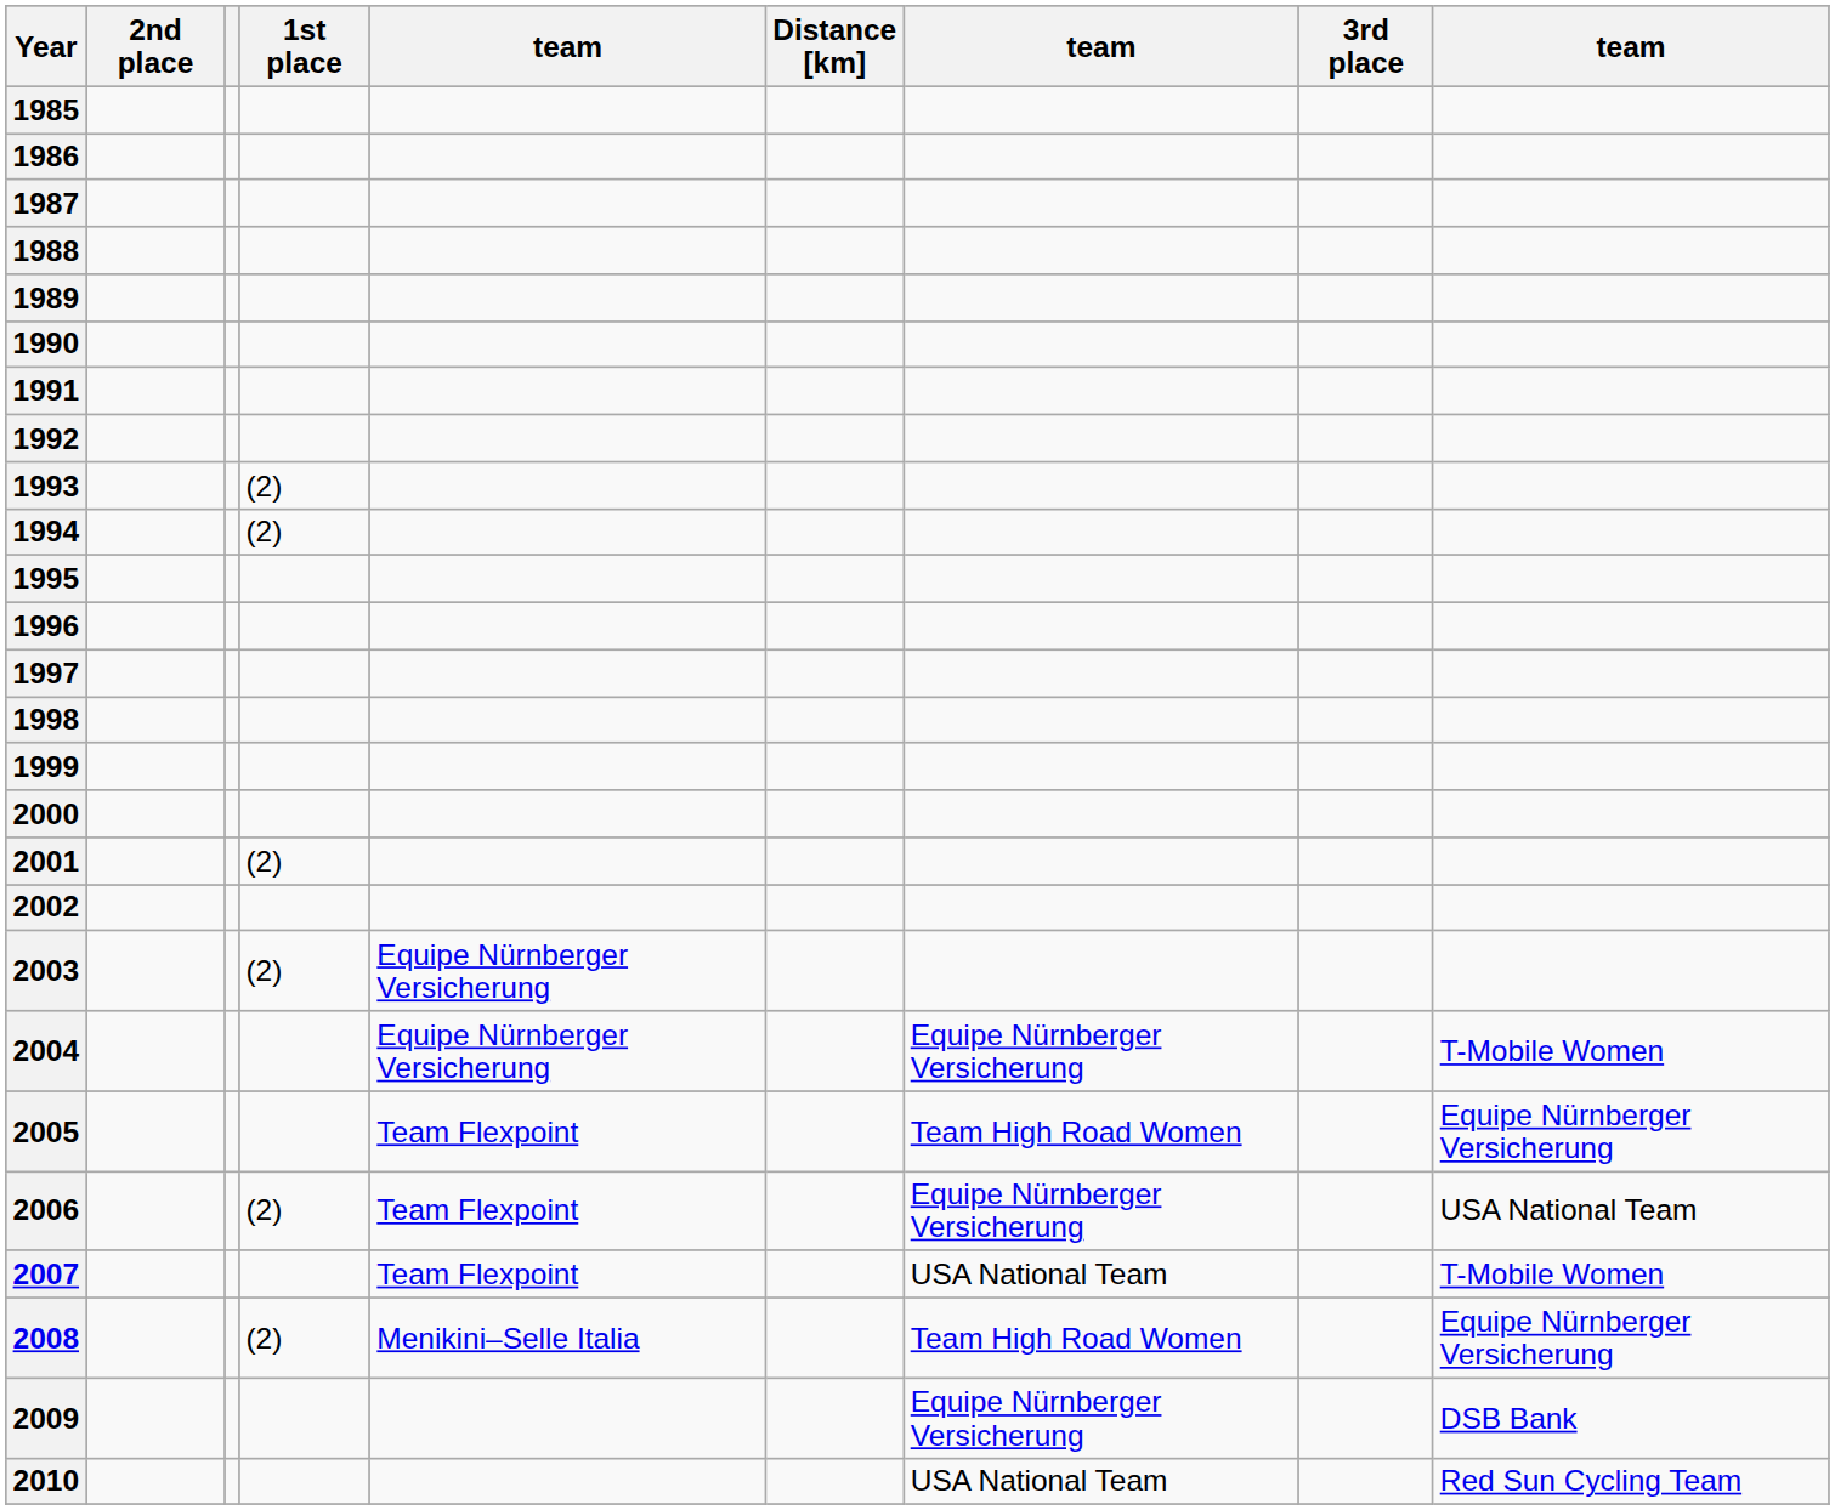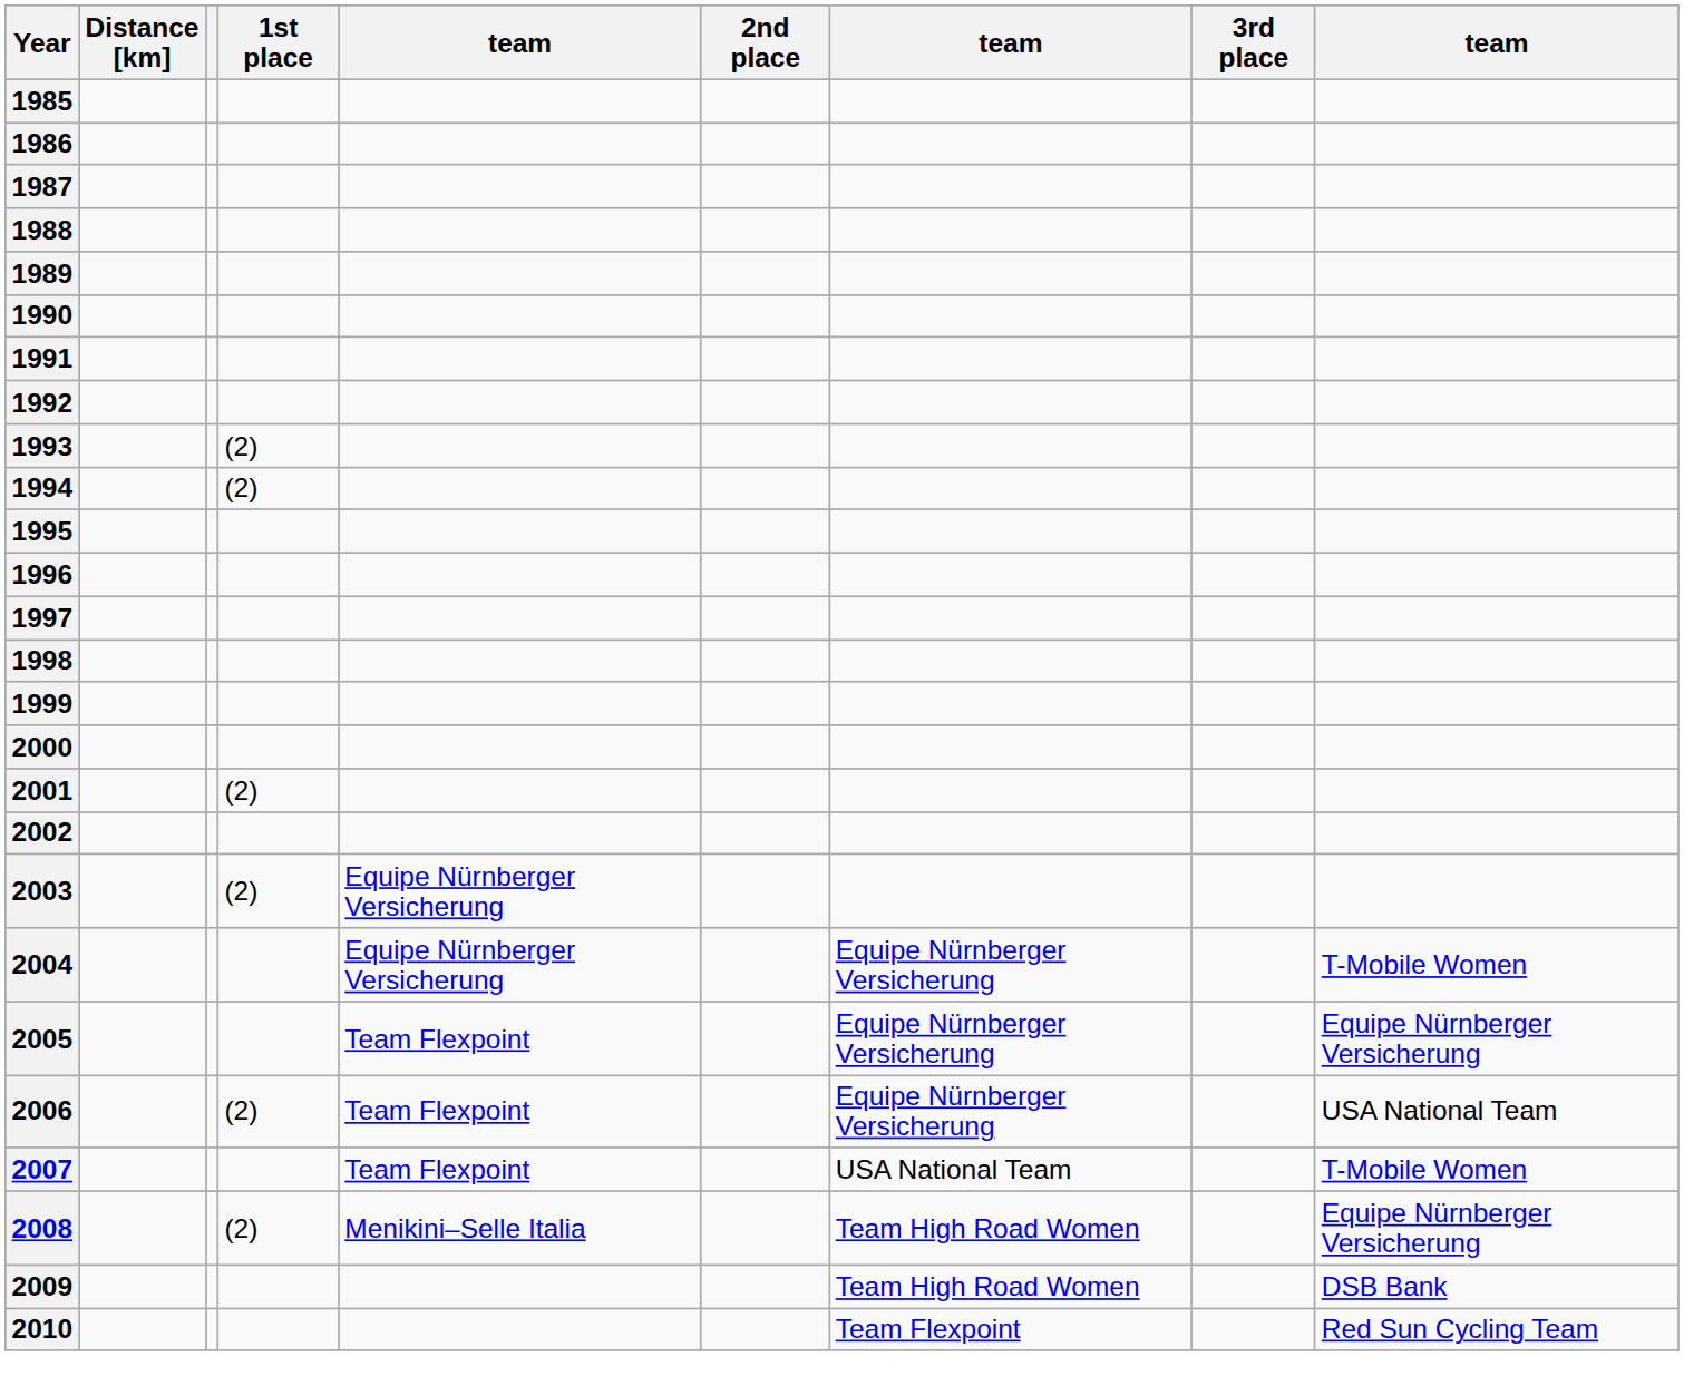 <table class=wikitable style="font-size:90%" width="100%">
 <tr>
 <th>Year</th>
-<th>2nd place</th>
+<th>Distance<br>[km]</th>
 <th></th>
 <th>1st place</th>
 <th>team</th>
-<th>Distance<br>[km]</th>
+<th>2nd place</th>
 <th>team</th>
 <th>3rd place</th>
 <th>team</th>
 </tr>
 <tr>
 <th>1985</th>
 <td></td>
 <td></td>
 <td></td>
 <td></td>
 <td></td>
 <td></td>
 <td></td>
 <td></td>
 </tr>
 <tr>
 <th>1986</th>
 <td></td>
 <td></td>
 <td></td>
 <td></td>
 <td></td>
 <td></td>
 <td></td>
 <td></td>
 </tr>
 <tr>
 <th>1987</th>
 <td></td>
 <td></td>
 <td></td>
 <td></td>
 <td></td>
 <td></td>
 <td></td>
 <td></td>
 </tr>
 <tr>
 <th>1988</th>
 <td></td>
 <td></td>
 <td></td>
 <td></td>
 <td></td>
 <td></td>
 <td></td>
 <td></td>
 </tr>
 <tr>
 <th>1989</th>
 <td></td>
 <td></td>
 <td></td>
 <td></td>
 <td></td>
 <td></td>
 <td></td>
 <td></td>
 </tr>
 <tr>
 <th>1990</th>
 <td></td>
 <td></td>
 <td></td>
 <td></td>
 <td></td>
 <td></td>
 <td></td>
 <td></td>
 </tr>
 <tr>
 <th>1991</th>
 <td></td>
 <td></td>
 <td></td>
 <td></td>
 <td></td>
 <td></td>
 <td></td>
 <td></td>
 </tr>
 <tr>
 <th>1992</th>
 <td></td>
 <td></td>
 <td></td>
 <td></td>
 <td></td>
 <td></td>
 <td></td>
 <td></td>
 </tr>
 <tr>
 <th>1993</th>
 <td></td>
 <td></td>
 <td> (2)</td>
 <td></td>
 <td></td>
 <td></td>
 <td></td>
 <td></td>
 </tr>
 <tr>
 <th>1994</th>
 <td></td>
 <td></td>
 <td> (2)</td>
 <td></td>
 <td></td>
 <td></td>
 <td></td>
 <td></td>
 </tr>
 <tr>
 <th>1995</th>
 <td></td>
 <td></td>
 <td></td>
 <td></td>
 <td></td>
 <td></td>
 <td></td>
 <td></td>
 </tr>
 <tr>
 <th>1996</th>
 <td></td>
 <td></td>
 <td></td>
 <td></td>
 <td></td>
 <td></td>
 <td></td>
 <td></td>
 </tr>
 <tr>
 <th>1997</th>
 <td></td>
 <td></td>
 <td></td>
 <td></td>
 <td></td>
 <td></td>
 <td></td>
 <td></td>
 </tr>
 <tr>
 <th>1998</th>
 <td></td>
 <td></td>
 <td></td>
 <td></td>
 <td></td>
 <td></td>
 <td></td>
 <td></td>
 </tr>
 <tr>
 <th>1999</th>
 <td></td>
 <td></td>
 <td></td>
 <td></td>
 <td></td>
 <td></td>
 <td></td>
 <td></td>
 </tr>
 <tr>
 <th>2000</th>
 <td></td>
 <td></td>
 <td></td>
 <td></td>
 <td></td>
 <td></td>
 <td></td>
 <td></td>
 </tr>
 <tr>
 <th>2001</th>
 <td></td>
 <td></td>
 <td> (2)</td>
 <td></td>
 <td></td>
 <td></td>
 <td></td>
 <td></td>
 </tr>
 <tr>
 <th>2002</th>
 <td></td>
 <td></td>
 <td></td>
 <td></td>
 <td></td>
 <td></td>
 <td></td>
 <td></td>
 </tr>
 <tr>
 <th>2003</th>
 <td></td>
 <td></td>
 <td> (2)</td>
 <td><a href='#'>Equipe Nürnberger Versicherung</a></td>
 <td></td>
 <td></td>
 <td></td>
 <td></td>
 </tr>
 <tr>
 <th>2004</th>
 <td></td>
 <td></td>
 <td></td>
 <td><a href='#'>Equipe Nürnberger Versicherung</a></td>
 <td></td>
 <td><a href='#'>Equipe Nürnberger Versicherung</a></td>
 <td></td>
 <td><a href='#'>T-Mobile Women</a></td>
 </tr>
 <tr>
 <th>2005</th>
 <td></td>
 <td></td>
 <td></td>
 <td><a href='#'>Team Flexpoint</a></td>
 <td></td>
-<td><a href='#'>Team High Road Women</a></td>
+<td><a href='#'>Equipe Nürnberger Versicherung</a></td>
 <td></td>
 <td><a href='#'>Equipe Nürnberger Versicherung</a></td>
 </tr>
 <tr>
 <th>2006</th>
 <td></td>
 <td></td>
 <td> (2)</td>
 <td><a href='#'>Team Flexpoint</a></td>
 <td></td>
 <td><a href='#'>Equipe Nürnberger Versicherung</a></td>
 <td></td>
 <td>USA National Team</td>
 </tr>
 <tr>
 <th><a href='#'>2007</a></th>
 <td></td>
 <td></td>
 <td></td>
 <td><a href='#'>Team Flexpoint</a></td>
 <td></td>
 <td>USA National Team</td>
 <td></td>
 <td><a href='#'>T-Mobile Women</a></td>
 </tr>
 <tr>
 <th><a href='#'>2008</a></th>
 <td></td>
 <td></td>
 <td> (2)</td>
 <td><a href='#'>Menikini–Selle Italia</a></td>
 <td></td>
 <td><a href='#'>Team High Road Women</a></td>
 <td></td>
 <td><a href='#'>Equipe Nürnberger Versicherung</a></td>
 </tr>
 <tr>
 <th>2009</th>
 <td></td>
 <td></td>
 <td></td>
 <td></td>
 <td></td>
-<td><a href='#'>Equipe Nürnberger Versicherung</a></td>
+<td><a href='#'>Team High Road Women</a></td>
 <td></td>
 <td><a href='#'>DSB Bank</a></td>
 </tr>
 <tr>
 <th>2010</th>
 <td></td>
 <td></td>
 <td></td>
 <td></td>
 <td></td>
-<td>USA National Team</td>
+<td><a href='#'>Team Flexpoint</a></td>
 <td></td>
 <td><a href='#'>Red Sun Cycling Team</a></td>
 </tr>
 </table>
